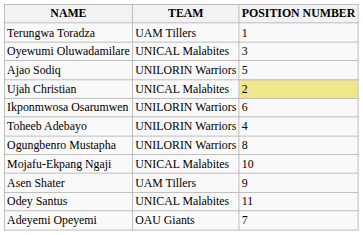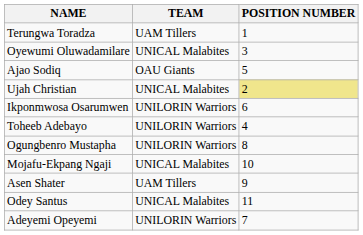 <table class="wikitable">
 <tr>
 <th>NAME</th>
 <th>TEAM</th>
 <th>POSITION NUMBER</th>
 </tr>
 <tr>
 <td>Terungwa Toradza</td>
 <td>UAM Tillers</td>
 <td>1</td>
 </tr>
 <tr>
 <td>Oyewumi Oluwadamilare</td>
 <td>UNICAL Malabites</td>
 <td>3</td>
 </tr>
 <tr>
 <td>Ajao Sodiq</td>
-<td>UNILORIN Warriors</td>
+<td>OAU Giants</td>
 <td>5</td>
 </tr>
 <tr>
 <td>Ujah Christian</td>
 <td>UNICAL Malabites</td>
 <td style="background: khaki;">2</td>
 </tr>
 <tr>
 <td>Ikponmwosa Osarumwen</td>
 <td>UNILORIN Warriors</td>
 <td>6</td>
 </tr>
 <tr>
 <td>Toheeb Adebayo</td>
 <td>UNILORIN Warriors</td>
 <td>4</td>
 </tr>
 <tr>
 <td>Ogungbenro Mustapha</td>
 <td>UNILORIN Warriors</td>
 <td>8</td>
 </tr>
 <tr>
 <td>Mojafu-Ekpang Ngaji</td>
 <td>UNICAL Malabites</td>
 <td>10</td>
 </tr>
 <tr>
 <td>Asen Shater</td>
 <td>UAM Tillers</td>
 <td>9</td>
 </tr>
 <tr>
 <td>Odey Santus</td>
 <td>UNICAL Malabites</td>
 <td>11</td>
 </tr>
 <tr>
 <td>Adeyemi Opeyemi</td>
-<td>OAU Giants</td>
+<td>UNILORIN Warriors</td>
 <td>7</td>
 </tr>
 </table>
